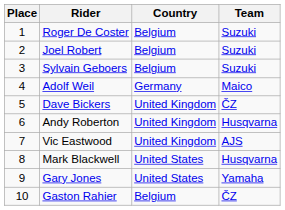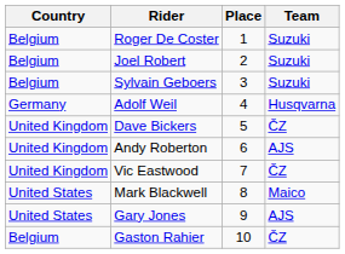 <table class="wikitable">
 <tr>
+<th>Country</th>
+<th>Rider</th>
 <th>Place</th>
-<th>Rider</th>
-<th>Country</th>
 <th>Team</th>
 </tr>
 <tr>
+<td><a href='#'>Belgium</a></td>
+<td> <a href='#'>Roger De Coster</a></td>
 <td align="center">1</td>
-<td> <a href='#'>Roger De Coster</a></td>
-<td><a href='#'>Belgium</a></td>
 <td><a href='#'>Suzuki</a></td>
 </tr>
 <tr>
+<td><a href='#'>Belgium</a></td>
+<td> <a href='#'>Joel Robert</a></td>
 <td align="center">2</td>
-<td> <a href='#'>Joel Robert</a></td>
-<td><a href='#'>Belgium</a></td>
 <td><a href='#'>Suzuki</a></td>
 </tr>
 <tr>
+<td><a href='#'>Belgium</a></td>
+<td> <a href='#'>Sylvain Geboers</a></td>
 <td align="center">3</td>
-<td> <a href='#'>Sylvain Geboers</a></td>
-<td><a href='#'>Belgium</a></td>
 <td><a href='#'>Suzuki</a></td>
 </tr>
 <tr>
+<td><a href='#'>Germany</a></td>
+<td> <a href='#'>Adolf Weil</a></td>
 <td align="center">4</td>
-<td> <a href='#'>Adolf Weil</a></td>
-<td><a href='#'>Germany</a></td>
+<td><a href='#'>Husqvarna</a></td>
+</tr>
+<tr>
+<td><a href='#'>United Kingdom</a></td>
+<td> <a href='#'>Dave Bickers</a></td>
+<td align="center">5</td>
+<td><a href='#'>ČZ</a></td>
+</tr>
+<tr>
+<td><a href='#'>United Kingdom</a></td>
+<td> Andy Roberton</td>
+<td align="center">6</td>
+<td><a href='#'>AJS</a></td>
+</tr>
+<tr>
+<td><a href='#'>United Kingdom</a></td>
+<td> Vic Eastwood</td>
+<td align="center">7</td>
+<td><a href='#'>ČZ</a></td>
+</tr>
+<tr>
+<td><a href='#'>United States</a></td>
+<td> Mark Blackwell</td>
+<td align="center">8</td>
 <td><a href='#'>Maico</a></td>
 </tr>
 <tr>
-<td align="center">5</td>
-<td> <a href='#'>Dave Bickers</a></td>
-<td><a href='#'>United Kingdom</a></td>
-<td><a href='#'>ČZ</a></td>
-</tr>
-<tr>
-<td align="center">6</td>
-<td> Andy Roberton</td>
-<td><a href='#'>United Kingdom</a></td>
-<td><a href='#'>Husqvarna</a></td>
-</tr>
-<tr>
-<td align="center">7</td>
-<td> Vic Eastwood</td>
-<td><a href='#'>United Kingdom</a></td>
+<td><a href='#'>United States</a></td>
+<td> <a href='#'>Gary Jones</a></td>
+<td align="center">9</td>
 <td><a href='#'>AJS</a></td>
 </tr>
 <tr>
-<td align="center">8</td>
-<td> Mark Blackwell</td>
-<td><a href='#'>United States</a></td>
-<td><a href='#'>Husqvarna</a></td>
-</tr>
-<tr>
-<td align="center">9</td>
-<td> <a href='#'>Gary Jones</a></td>
-<td><a href='#'>United States</a></td>
-<td><a href='#'>Yamaha</a></td>
-</tr>
-<tr>
+<td><a href='#'>Belgium</a></td>
+<td> <a href='#'>Gaston Rahier</a></td>
 <td align="center">10</td>
-<td> <a href='#'>Gaston Rahier</a></td>
-<td><a href='#'>Belgium</a></td>
 <td><a href='#'>ČZ</a></td>
 </tr>
 </table>
